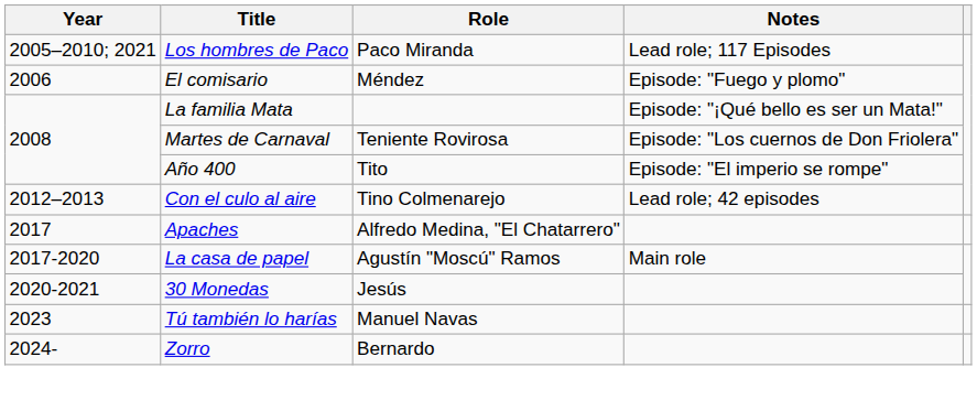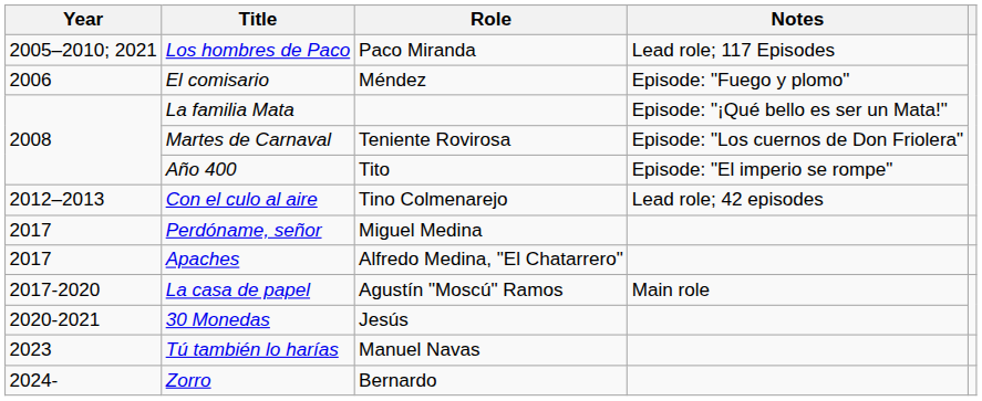 <table class="wikitable sortable">
 <tr>
 <th>Year</th>
 <th>Title</th>
 <th>Role</th>
 <th class="unsortable">Notes</th>
 <th class="unsortable"></th>
 </tr>
 <tr>
 <td>2005–2010; 2021</td>
 <td><em><a href='#'>Los hombres de Paco</a></em></td>
 <td>Paco Miranda</td>
 <td>Lead role; 117 Episodes</td>
 </tr>
 <tr>
 <td>2006</td>
 <td><em>El comisario</em></td>
 <td>Méndez</td>
 <td>Episode: "Fuego y plomo"</td>
 </tr>
 <tr>
 <td rowspan="3">2008</td>
 <td><em>La familia Mata</em></td>
 <td></td>
 <td>Episode: "¡Qué bello es ser un Mata!"</td>
 </tr>
 <tr>
 <td><em>Martes de Carnaval</em></td>
 <td>Teniente Rovirosa</td>
 <td>Episode: "Los cuernos de Don Friolera"</td>
 </tr>
 <tr>
 <td><em>Año 400</em></td>
 <td>Tito</td>
 <td>Episode: "El imperio se rompe"</td>
 </tr>
 <tr>
 <td>2012–2013</td>
 <td><em><a href='#'>Con el culo al aire</a></em></td>
 <td>Tino Colmenarejo</td>
 <td>Lead role; 42 episodes</td>
 </tr>
 <tr>
 <td>2017</td>
+<td><em><a href='#'>Perdóname, señor</a></em></td>
+<td>Miguel Medina</td>
+<td></td>
+<td></td>
+</tr>
+<tr>
+<td>2017</td>
 <td><em><a href='#'>Apaches</a></em></td>
 <td>Alfredo Medina, "El Chatarrero"</td>
 <td></td>
 <td></td>
 </tr>
 <tr>
 <td>2017-2020</td>
 <td><em><a href='#'>La casa de papel</a></em></td>
 <td>Agustín "Moscú" Ramos</td>
 <td>Main role</td>
 </tr>
 <tr>
 <td>2020-2021</td>
 <td><em><a href='#'>30 Monedas</a></em></td>
 <td>Jesús</td>
 <td></td>
 </tr>
 <tr>
 <td>2023</td>
 <td><em><a href='#'>Tú también lo harías</a></em></td>
 <td>Manuel Navas</td>
 <td></td>
 <td align="center"></td>
 </tr>
 <tr>
 <td>2024-</td>
 <td><em><a href='#'>Zorro</a></em></td>
 <td>Bernardo</td>
 <td></td>
 <td></td>
 </tr>
 </table>
